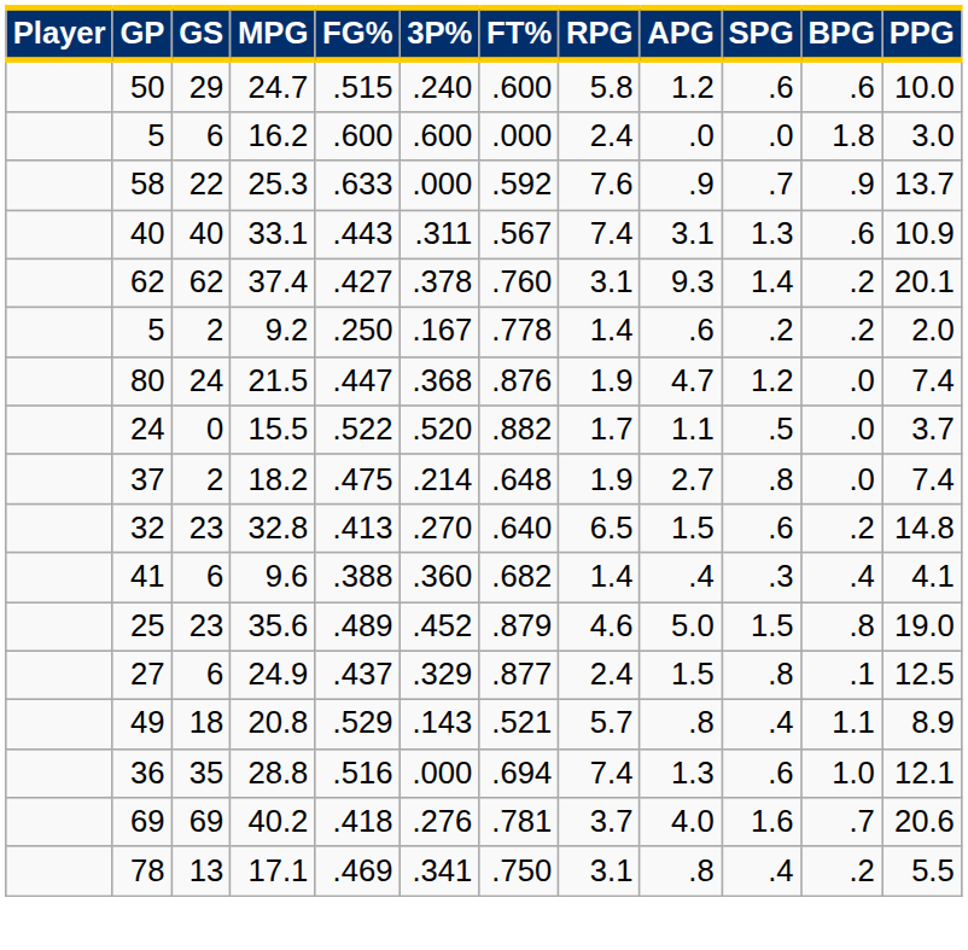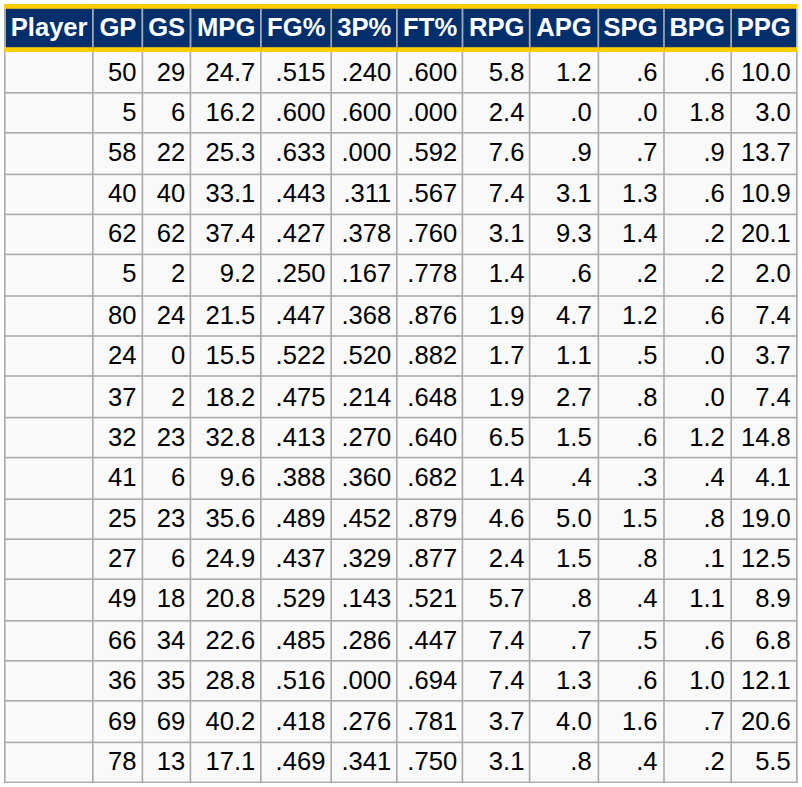 <table class="wikitable sortable" style="text-align:right;">
 <tr>
 <th style="background:#002F6C; color:#FFFFFF; border-top:#FFCD00 3px solid; border-bottom:#FFCD00 3px solid;">Player</th>
 <th style="background:#002F6C; color:#FFFFFF; border-top:#FFCD00 3px solid; border-bottom:#FFCD00 3px solid;">GP</th>
 <th style="background:#002F6C; color:#FFFFFF; border-top:#FFCD00 3px solid; border-bottom:#FFCD00 3px solid;">GS</th>
 <th style="background:#002F6C; color:#FFFFFF; border-top:#FFCD00 3px solid; border-bottom:#FFCD00 3px solid;">MPG</th>
 <th style="background:#002F6C; color:#FFFFFF; border-top:#FFCD00 3px solid; border-bottom:#FFCD00 3px solid;">FG%</th>
 <th style="background:#002F6C; color:#FFFFFF; border-top:#FFCD00 3px solid; border-bottom:#FFCD00 3px solid;">3P%</th>
 <th style="background:#002F6C; color:#FFFFFF; border-top:#FFCD00 3px solid; border-bottom:#FFCD00 3px solid;">FT%</th>
 <th style="background:#002F6C; color:#FFFFFF; border-top:#FFCD00 3px solid; border-bottom:#FFCD00 3px solid;">RPG</th>
 <th style="background:#002F6C; color:#FFFFFF; border-top:#FFCD00 3px solid; border-bottom:#FFCD00 3px solid;">APG</th>
 <th style="background:#002F6C; color:#FFFFFF; border-top:#FFCD00 3px solid; border-bottom:#FFCD00 3px solid;">SPG</th>
 <th style="background:#002F6C; color:#FFFFFF; border-top:#FFCD00 3px solid; border-bottom:#FFCD00 3px solid;">BPG</th>
 <th style="background:#002F6C; color:#FFFFFF; border-top:#FFCD00 3px solid; border-bottom:#FFCD00 3px solid;">PPG</th>
 </tr>
 <tr>
 <td></td>
 <td>50</td>
 <td>29</td>
 <td>24.7</td>
 <td>.515</td>
 <td>.240</td>
 <td>.600</td>
 <td>5.8</td>
 <td>1.2</td>
 <td>.6</td>
 <td>.6</td>
 <td>10.0</td>
 </tr>
 <tr>
 <td></td>
 <td>5</td>
 <td>6</td>
 <td>16.2</td>
 <td>.600</td>
 <td>.600</td>
 <td>.000</td>
 <td>2.4</td>
 <td>.0</td>
 <td>.0</td>
 <td>1.8</td>
 <td>3.0</td>
 </tr>
 <tr>
 <td></td>
 <td>58</td>
 <td>22</td>
 <td>25.3</td>
 <td>.633</td>
 <td>.000</td>
 <td>.592</td>
 <td>7.6</td>
 <td>.9</td>
 <td>.7</td>
 <td>.9</td>
 <td>13.7</td>
 </tr>
 <tr>
 <td></td>
 <td>40</td>
 <td>40</td>
 <td>33.1</td>
 <td>.443</td>
 <td>.311</td>
 <td>.567</td>
 <td>7.4</td>
 <td>3.1</td>
 <td>1.3</td>
 <td>.6</td>
 <td>10.9</td>
 </tr>
 <tr>
 <td></td>
 <td>62</td>
 <td>62</td>
 <td>37.4</td>
 <td>.427</td>
 <td>.378</td>
 <td>.760</td>
 <td>3.1</td>
 <td>9.3</td>
 <td>1.4</td>
 <td>.2</td>
 <td>20.1</td>
 </tr>
 <tr>
 <td></td>
 <td>5</td>
 <td>2</td>
 <td>9.2</td>
 <td>.250</td>
 <td>.167</td>
 <td>.778</td>
 <td>1.4</td>
 <td>.6</td>
 <td>.2</td>
 <td>.2</td>
 <td>2.0</td>
 </tr>
 <tr>
 <td></td>
 <td>80</td>
 <td>24</td>
 <td>21.5</td>
 <td>.447</td>
 <td>.368</td>
 <td>.876</td>
 <td>1.9</td>
 <td>4.7</td>
 <td>1.2</td>
-<td>.0</td>
+<td>.6</td>
 <td>7.4</td>
 </tr>
 <tr>
 <td></td>
 <td>24</td>
 <td>0</td>
 <td>15.5</td>
 <td>.522</td>
 <td>.520</td>
 <td>.882</td>
 <td>1.7</td>
 <td>1.1</td>
 <td>.5</td>
 <td>.0</td>
 <td>3.7</td>
 </tr>
 <tr>
 <td></td>
 <td>37</td>
 <td>2</td>
 <td>18.2</td>
 <td>.475</td>
 <td>.214</td>
 <td>.648</td>
 <td>1.9</td>
 <td>2.7</td>
 <td>.8</td>
 <td>.0</td>
 <td>7.4</td>
 </tr>
 <tr>
 <td></td>
 <td>32</td>
 <td>23</td>
 <td>32.8</td>
 <td>.413</td>
 <td>.270</td>
 <td>.640</td>
 <td>6.5</td>
 <td>1.5</td>
 <td>.6</td>
-<td>.2</td>
+<td>1.2</td>
 <td>14.8</td>
 </tr>
 <tr>
 <td></td>
 <td>41</td>
 <td>6</td>
 <td>9.6</td>
 <td>.388</td>
 <td>.360</td>
 <td>.682</td>
 <td>1.4</td>
 <td>.4</td>
 <td>.3</td>
 <td>.4</td>
 <td>4.1</td>
 </tr>
 <tr>
 <td></td>
 <td>25</td>
 <td>23</td>
 <td>35.6</td>
 <td>.489</td>
 <td>.452</td>
 <td>.879</td>
 <td>4.6</td>
 <td>5.0</td>
 <td>1.5</td>
 <td>.8</td>
 <td>19.0</td>
 </tr>
 <tr>
 <td></td>
 <td>27</td>
 <td>6</td>
 <td>24.9</td>
 <td>.437</td>
 <td>.329</td>
 <td>.877</td>
 <td>2.4</td>
 <td>1.5</td>
 <td>.8</td>
 <td>.1</td>
 <td>12.5</td>
 </tr>
 <tr>
 <td></td>
 <td>49</td>
 <td>18</td>
 <td>20.8</td>
 <td>.529</td>
 <td>.143</td>
 <td>.521</td>
 <td>5.7</td>
 <td>.8</td>
 <td>.4</td>
 <td>1.1</td>
 <td>8.9</td>
 </tr>
 <tr>
 <td></td>
+<td>66</td>
+<td>34</td>
+<td>22.6</td>
+<td>.485</td>
+<td>.286</td>
+<td>.447</td>
+<td>7.4</td>
+<td>.7</td>
+<td>.5</td>
+<td>.6</td>
+<td>6.8</td>
+</tr>
+<tr>
+<td></td>
 <td>36</td>
 <td>35</td>
 <td>28.8</td>
 <td>.516</td>
 <td>.000</td>
 <td>.694</td>
 <td>7.4</td>
 <td>1.3</td>
 <td>.6</td>
 <td>1.0</td>
 <td>12.1</td>
 </tr>
 <tr>
 <td></td>
 <td>69</td>
 <td>69</td>
 <td>40.2</td>
 <td>.418</td>
 <td>.276</td>
 <td>.781</td>
 <td>3.7</td>
 <td>4.0</td>
 <td>1.6</td>
 <td>.7</td>
 <td>20.6</td>
 </tr>
 <tr>
 <td></td>
 <td>78</td>
 <td>13</td>
 <td>17.1</td>
 <td>.469</td>
 <td>.341</td>
 <td>.750</td>
 <td>3.1</td>
 <td>.8</td>
 <td>.4</td>
 <td>.2</td>
 <td>5.5</td>
 </tr>
 </table>
